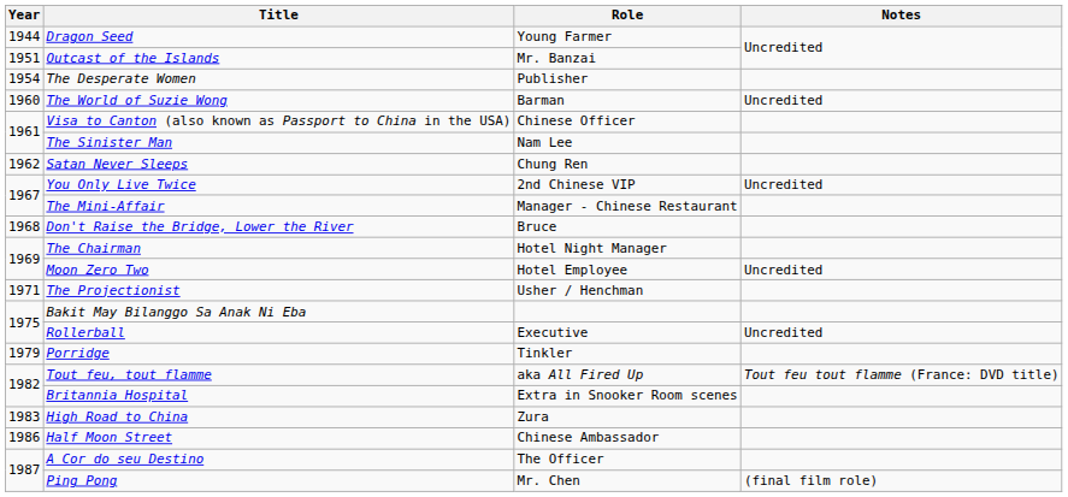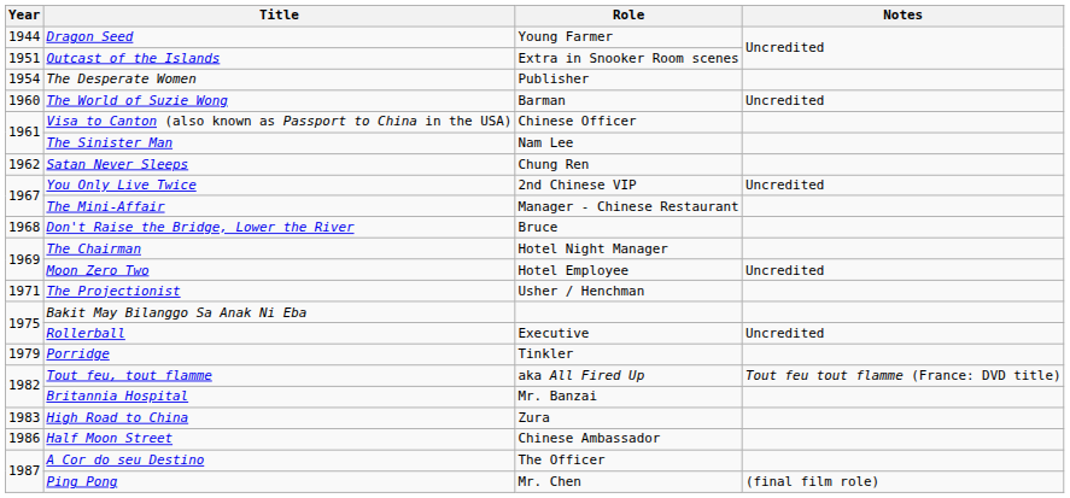 <table class="wikitable" style="font-size: 95%;">
 <tr>
 <th>Year</th>
 <th>Title</th>
 <th>Role</th>
 <th>Notes</th>
 </tr>
 <tr>
 <td>1944</td>
 <td><em><a href='#'>Dragon Seed</a></em></td>
 <td>Young Farmer</td>
 <td rowspan="2">Uncredited</td>
 </tr>
 <tr>
 <td>1951</td>
 <td><em><a href='#'>Outcast of the Islands</a></em></td>
-<td>Mr. Banzai</td>
+<td>Extra in Snooker Room scenes</td>
 </tr>
 <tr>
 <td>1954</td>
 <td><em>The Desperate Women</em></td>
 <td>Publisher</td>
 <td></td>
 </tr>
 <tr>
 <td>1960</td>
 <td><em><a href='#'>The World of Suzie Wong</a> </em></td>
 <td>Barman</td>
 <td>Uncredited</td>
 </tr>
 <tr>
 <td rowspan="2">1961</td>
 <td><em><a href='#'>Visa to Canton</a></em> (also known as <em>Passport to China</em> in the USA)</td>
 <td>Chinese Officer</td>
 <td></td>
 </tr>
 <tr>
 <td><em><a href='#'>The Sinister Man</a></em></td>
 <td>Nam Lee</td>
 <td></td>
 </tr>
 <tr>
 <td>1962</td>
 <td><em><a href='#'>Satan Never Sleeps</a></em></td>
 <td>Chung Ren</td>
 <td></td>
 </tr>
 <tr>
 <td rowspan="2">1967</td>
 <td><em><a href='#'>You Only Live Twice</a></em></td>
 <td>2nd Chinese VIP</td>
 <td>Uncredited</td>
 </tr>
 <tr>
 <td><em><a href='#'>The Mini-Affair</a></em></td>
 <td>Manager - Chinese Restaurant</td>
 <td></td>
 </tr>
 <tr>
 <td>1968</td>
 <td><em><a href='#'>Don't Raise the Bridge, Lower the River</a></em></td>
 <td>Bruce</td>
 <td></td>
 </tr>
 <tr>
 <td rowspan="2">1969</td>
 <td><em><a href='#'>The Chairman</a></em></td>
 <td>Hotel Night Manager</td>
 <td></td>
 </tr>
 <tr>
 <td><em><a href='#'>Moon Zero Two</a></em></td>
 <td>Hotel Employee</td>
 <td>Uncredited</td>
 </tr>
 <tr>
 <td>1971</td>
 <td><em><a href='#'>The Projectionist</a></em></td>
 <td>Usher / Henchman</td>
 <td></td>
 </tr>
 <tr>
 <td rowspan="2">1975</td>
 <td><em>Bakit May Bilanggo Sa Anak Ni Eba</em></td>
 <td></td>
 <td></td>
 </tr>
 <tr>
 <td><em><a href='#'>Rollerball</a></em></td>
 <td>Executive</td>
 <td>Uncredited</td>
 </tr>
 <tr>
 <td>1979</td>
 <td><em><a href='#'>Porridge</a></em></td>
 <td>Tinkler</td>
 <td></td>
 </tr>
 <tr>
 <td rowspan="2">1982</td>
 <td><em><a href='#'>Tout feu, tout flamme</a></em></td>
 <td>aka <em>All Fired Up</em></td>
 <td><em>Tout feu tout flamme </em>(France: DVD title)</td>
 </tr>
 <tr>
 <td><em><a href='#'>Britannia Hospital</a></em></td>
-<td>Extra in Snooker Room scenes</td>
+<td>Mr. Banzai</td>
 <td></td>
 </tr>
 <tr>
 <td>1983</td>
 <td><em><a href='#'>High Road to China</a></em></td>
 <td>Zura</td>
 <td></td>
 </tr>
 <tr>
 <td>1986</td>
 <td><em><a href='#'>Half Moon Street</a></em></td>
 <td>Chinese Ambassador</td>
 <td></td>
 </tr>
 <tr>
 <td rowspan="2">1987</td>
 <td><em><a href='#'>A Cor do seu Destino</a></em></td>
 <td>The Officer</td>
 <td></td>
 </tr>
 <tr>
 <td><em><a href='#'>Ping Pong</a></em></td>
 <td>Mr. Chen</td>
 <td>(final film role)</td>
 </tr>
 </table>
